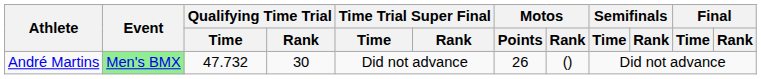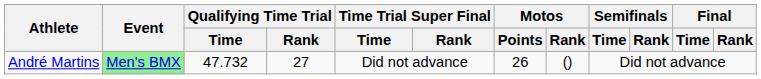 <table class=wikitable style="font-size:90%; text-align:center;">
 <tr>
 <th rowspan=2>Athlete</th>
 <th rowspan=2>Event</th>
 <th colspan=2>Qualifying Time Trial</th>
 <th colspan=2>Time Trial Super Final</th>
 <th colspan=2>Motos</th>
 <th colspan=2>Semifinals</th>
 <th colspan=2>Final</th>
 </tr>
 <tr>
 <th>Time</th>
 <th>Rank</th>
 <th>Time</th>
 <th>Rank</th>
 <th>Points</th>
 <th>Rank</th>
 <th>Time</th>
 <th>Rank</th>
 <th>Time</th>
 <th>Rank</th>
 </tr>
 <tr>
 <td align=left><a href='#'>André Martins</a></td>
 <td align=left style="background: lightgreen;"><a href='#'>Men's BMX</a></td>
 <td>47.732</td>
-<td>30</td>
+<td>27</td>
 <td colspan=2>Did not advance</td>
 <td>26</td>
 <td> ()</td>
 <td colspan=4>Did not advance</td>
 </tr>
 </table>
